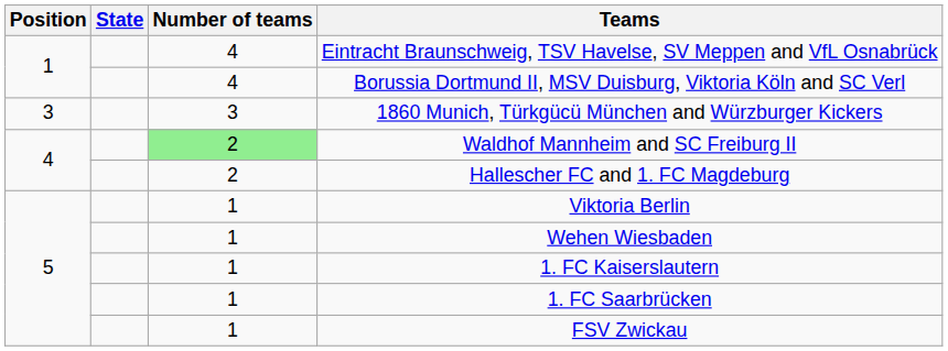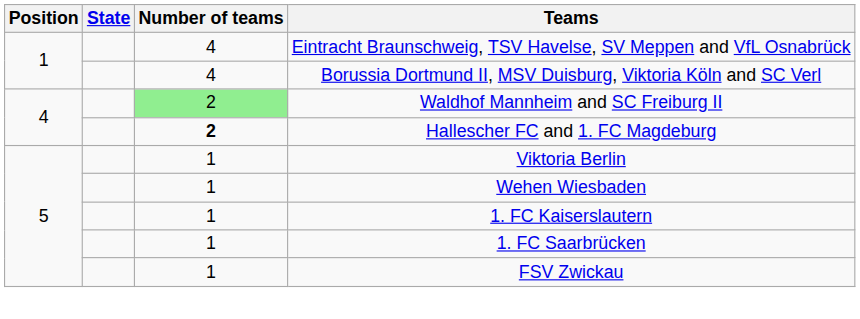 <table class="wikitable">
 <tr>
 <th>Position</th>
 <th><a href='#'>State</a></th>
 <th>Number of teams</th>
 <th>Teams</th>
 </tr>
 <tr>
 <td align=center rowspan=2>1</td>
 <td></td>
 <td align=center>4</td>
 <td align=center><a href='#'>Eintracht Braunschweig</a>, <a href='#'>TSV Havelse</a>, <a href='#'>SV Meppen</a> and <a href='#'>VfL Osnabrück</a></td>
 </tr>
 <tr>
 <td></td>
 <td align=center>4</td>
 <td align=center><a href='#'>Borussia Dortmund II</a>, <a href='#'>MSV Duisburg</a>, <a href='#'>Viktoria Köln</a> and <a href='#'>SC Verl</a></td>
 </tr>
 <tr>
-<td align=center>3</td>
-<td></td>
-<td align=center>3</td>
-<td align=center><a href='#'>1860 Munich</a>, <a href='#'>Türkgücü München</a> and <a href='#'>Würzburger Kickers</a></td>
-</tr>
-<tr>
 <td align=center rowspan=2>4</td>
 <td></td>
 <td align=center style="background: lightgreen;">2</td>
 <td align=center><a href='#'>Waldhof Mannheim</a> and <a href='#'>SC Freiburg II</a></td>
 </tr>
 <tr>
 <td></td>
-<td align=center>2</td>
+<td align=center><strong>2</strong></td>
 <td align=center><a href='#'>Hallescher FC</a> and <a href='#'>1. FC Magdeburg</a></td>
 </tr>
 <tr>
 <td align=center rowspan=5>5</td>
 <td></td>
 <td align=center>1</td>
 <td align=center><a href='#'>Viktoria Berlin</a></td>
 </tr>
 <tr>
 <td></td>
 <td align=center>1</td>
 <td align=center><a href='#'>Wehen Wiesbaden</a></td>
 </tr>
 <tr>
 <td></td>
 <td align=center>1</td>
 <td align=center><a href='#'>1. FC Kaiserslautern</a></td>
 </tr>
 <tr>
 <td></td>
 <td align=center>1</td>
 <td align=center><a href='#'>1. FC Saarbrücken</a></td>
 </tr>
 <tr>
 <td></td>
 <td align=center>1</td>
 <td align=center><a href='#'>FSV Zwickau</a></td>
 </tr>
 </table>
